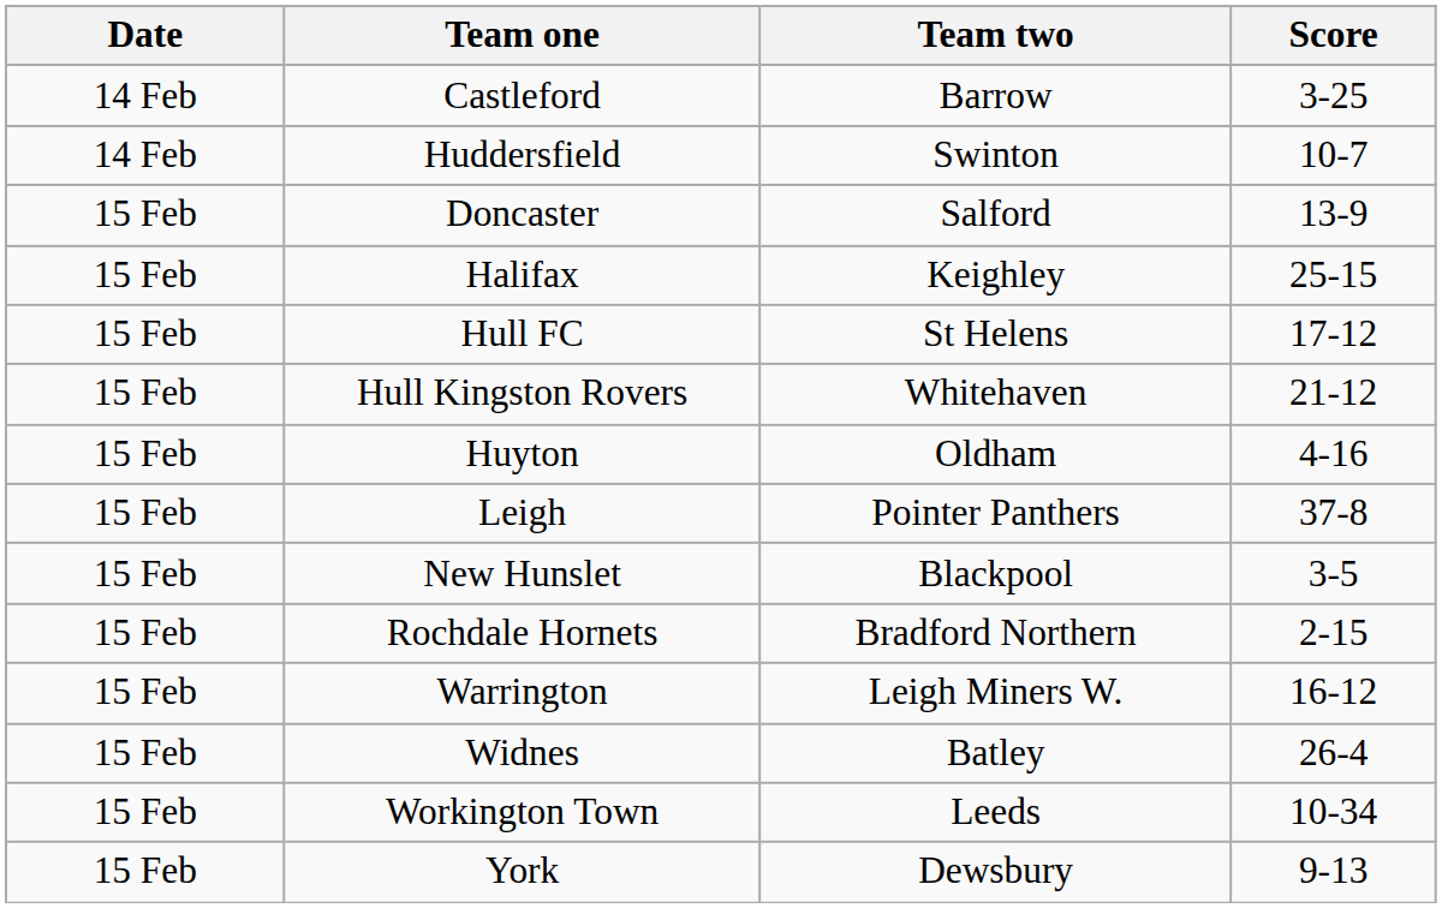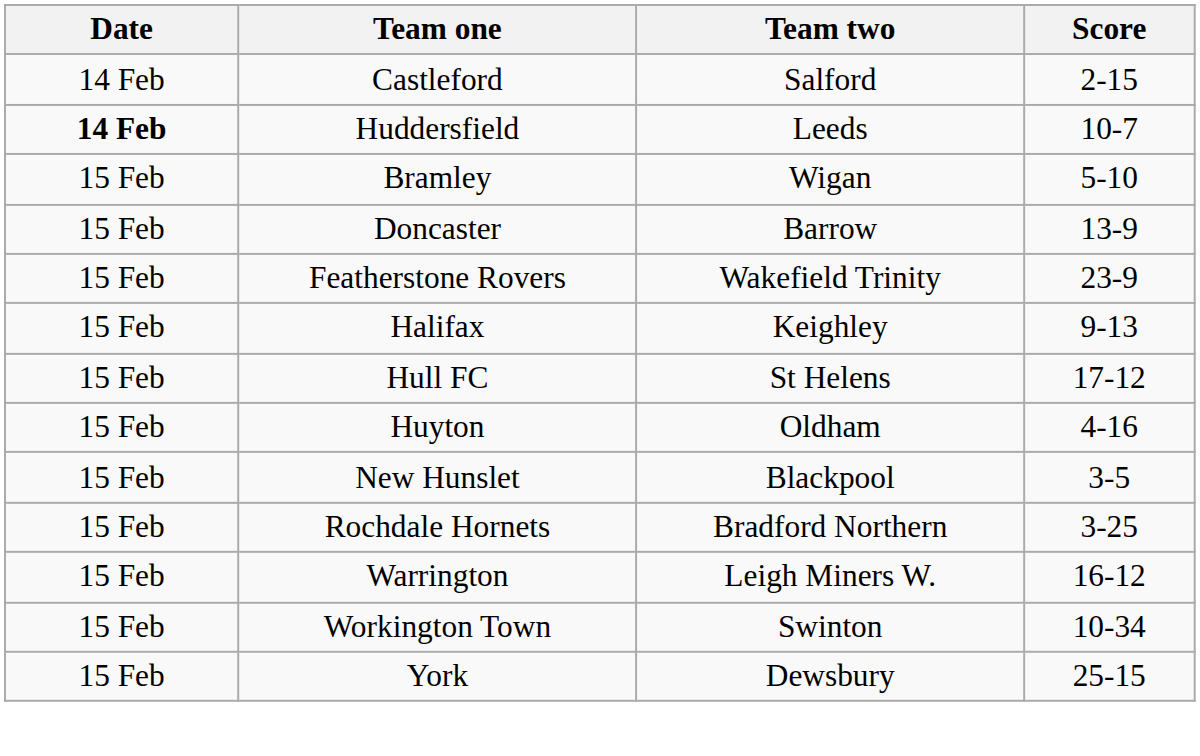 <table class="wikitable" style="text-align: center">
 <tr>
 <th width=150>Date</th>
 <th width=250>Team one</th>
 <th width=250>Team two</th>
 <th width=100>Score</th>
 </tr>
 <tr>
 <td>14 Feb</td>
 <td>Castleford</td>
-<td>Barrow</td>
-<td>3-25</td>
+<td>Salford</td>
+<td>2-15</td>
 </tr>
 <tr>
-<td>14 Feb</td>
+<td><strong>14 Feb</strong></td>
 <td>Huddersfield</td>
-<td>Swinton</td>
+<td>Leeds</td>
 <td>10-7</td>
 </tr>
 <tr>
 <td>15 Feb</td>
+<td>Bramley</td>
+<td>Wigan</td>
+<td>5-10</td>
+</tr>
+<tr>
+<td>15 Feb</td>
 <td>Doncaster</td>
-<td>Salford</td>
+<td>Barrow</td>
 <td>13-9</td>
+</tr>
+<tr>
+<td>15 Feb</td>
+<td>Featherstone Rovers</td>
+<td>Wakefield Trinity</td>
+<td>23-9</td>
 </tr>
 <tr>
 <td>15 Feb</td>
 <td>Halifax</td>
 <td>Keighley</td>
-<td>25-15</td>
+<td>9-13</td>
 </tr>
 <tr>
 <td>15 Feb</td>
 <td>Hull FC</td>
 <td>St Helens</td>
 <td>17-12</td>
 </tr>
 <tr>
 <td>15 Feb</td>
-<td>Hull Kingston Rovers</td>
-<td>Whitehaven</td>
-<td>21-12</td>
-</tr>
-<tr>
-<td>15 Feb</td>
 <td>Huyton</td>
 <td>Oldham</td>
 <td>4-16</td>
-</tr>
-<tr>
-<td>15 Feb</td>
-<td>Leigh</td>
-<td>Pointer Panthers</td>
-<td>37-8</td>
 </tr>
 <tr>
 <td>15 Feb</td>
 <td>New Hunslet</td>
 <td>Blackpool</td>
 <td>3-5</td>
 </tr>
 <tr>
 <td>15 Feb</td>
 <td>Rochdale Hornets</td>
 <td>Bradford Northern</td>
-<td>2-15</td>
+<td>3-25</td>
 </tr>
 <tr>
 <td>15 Feb</td>
 <td>Warrington</td>
 <td>Leigh Miners W.</td>
 <td>16-12</td>
 </tr>
 <tr>
 <td>15 Feb</td>
-<td>Widnes</td>
-<td>Batley</td>
-<td>26-4</td>
-</tr>
-<tr>
-<td>15 Feb</td>
 <td>Workington Town</td>
-<td>Leeds</td>
+<td>Swinton</td>
 <td>10-34</td>
 </tr>
 <tr>
 <td>15 Feb</td>
 <td>York</td>
 <td>Dewsbury</td>
-<td>9-13</td>
+<td>25-15</td>
 </tr>
 </table>
